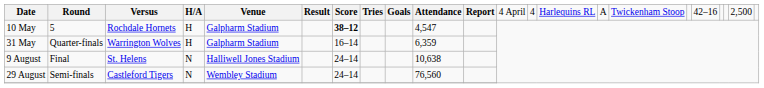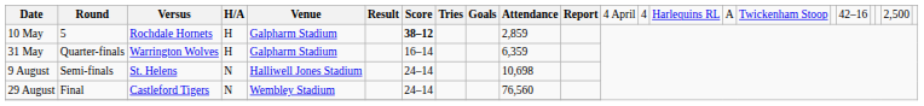 <table class="wikitable defaultleft col2center col4center col7center col10right" style="font-size:90%;">
 <tr>
 <th>Date</th>
 <th>Round</th>
 <th>Versus</th>
 <th>H/A</th>
 <th>Venue</th>
 <th>Result</th>
 <th>Score</th>
 <th>Tries</th>
 <th>Goals</th>
 <th>Attendance</th>
 <th>Report</th>
 <td>4 April</td>
 <td>4</td>
 <td> <a href='#'>Harlequins RL</a></td>
 <td>A</td>
 <td><a href='#'>Twickenham Stoop</a></td>
 <td></td>
 <td>42–16</td>
 <td></td>
 <td></td>
 <td>2,500</td>
 <td></td>
 </tr>
 <tr>
 <td>10 May</td>
 <td>5</td>
 <td> <a href='#'>Rochdale Hornets</a></td>
 <td>H</td>
 <td><a href='#'>Galpharm Stadium</a></td>
 <td></td>
 <td><strong>38–12</strong></td>
 <td></td>
 <td></td>
-<td>4,547</td>
+<td>2,859</td>
 <td></td>
 </tr>
 <tr>
 <td>31 May</td>
 <td>Quarter-finals</td>
 <td> <a href='#'>Warrington Wolves</a></td>
 <td>H</td>
 <td><a href='#'>Galpharm Stadium</a></td>
 <td></td>
 <td>16–14</td>
 <td></td>
 <td></td>
 <td>6,359</td>
 <td></td>
 </tr>
 <tr>
 <td>9 August</td>
-<td>Final</td>
+<td>Semi-finals</td>
 <td> <a href='#'>St. Helens</a></td>
 <td>N</td>
 <td><a href='#'>Halliwell Jones Stadium</a></td>
 <td></td>
 <td>24–14</td>
 <td></td>
 <td></td>
-<td>10,638</td>
+<td>10,698</td>
 <td></td>
 </tr>
 <tr>
 <td>29 August</td>
-<td>Semi-finals</td>
+<td>Final</td>
 <td> <a href='#'>Castleford Tigers</a></td>
 <td>N</td>
 <td><a href='#'>Wembley Stadium</a></td>
 <td></td>
 <td>24–14</td>
 <td></td>
 <td></td>
 <td>76,560</td>
 <td></td>
 </tr>
 <tr>
 </tr>
 </table>
